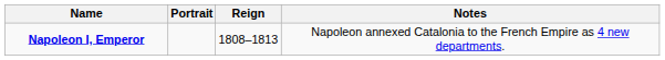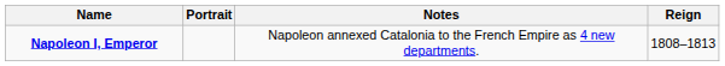 <table style="text-align:center; width:100%" class="wikitable">
 <tr>
 <th width=25%>Name</th>
 <th width=105px>Portrait</th>
+<th width=58%>Notes</th>
 <th width=10%>Reign</th>
-<th width=58%>Notes</th>
 </tr>
 <tr>
 <td><strong><a href='#'>Napoleon I, Emperor</a></strong></td>
 <td></td>
+<td>Napoleon annexed Catalonia to the French Empire as <a href='#'>4 new departments</a>.</td>
 <td>1808–1813</td>
-<td>Napoleon annexed Catalonia to the French Empire as <a href='#'>4 new departments</a>.</td>
 </tr>
 </table>
